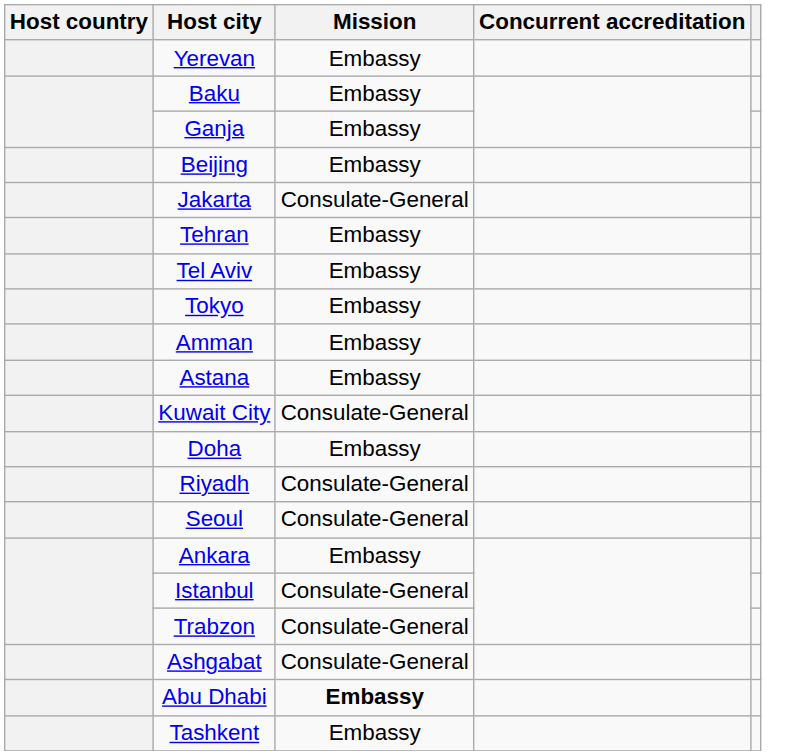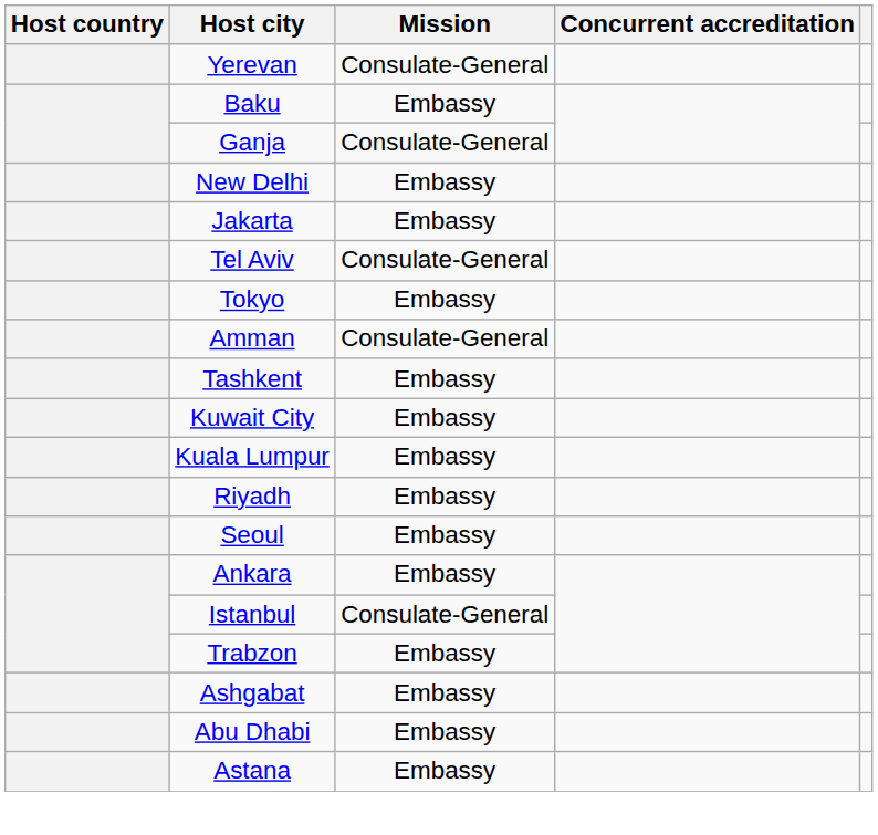 <table class="wikitable plainrowheaders" style="text-align:center;">
 <tr>
 <th scope="col">Host country</th>
 <th scope="col">Host city</th>
 <th scope="col">Mission</th>
 <th scope="col">Concurrent accreditation</th>
 <th scope="col"></th>
 </tr>
 <tr>
 <th scope="row"></th>
 <td><a href='#'>Yerevan</a></td>
-<td>Embassy</td>
+<td>Consulate-General</td>
 <td></td>
 <td></td>
 </tr>
 <tr>
 <th rowspan="2" scope="row"></th>
 <td><a href='#'>Baku</a></td>
 <td>Embassy</td>
 <td rowspan="2"></td>
 <td></td>
 </tr>
 <tr>
 <td><a href='#'>Ganja</a></td>
-<td>Embassy</td>
+<td>Consulate-General</td>
 <td></td>
 </tr>
 <tr>
 <th scope="row"></th>
-<td><a href='#'>Beijing</a></td>
+<td><a href='#'>New Delhi</a></td>
 <td>Embassy</td>
 <td></td>
 <td></td>
 </tr>
 <tr>
 <th scope="row"></th>
 <td><a href='#'>Jakarta</a></td>
-<td>Consulate-General</td>
-<td></td>
-<td></td>
-</tr>
-<tr>
-<th scope="row"></th>
-<td><a href='#'>Tehran</a></td>
 <td>Embassy</td>
 <td></td>
 <td></td>
 </tr>
 <tr>
 <th scope="row"></th>
 <td><a href='#'>Tel Aviv</a></td>
-<td>Embassy</td>
+<td>Consulate-General</td>
 <td></td>
 <td></td>
 </tr>
 <tr>
 <th scope="row"></th>
 <td><a href='#'>Tokyo</a></td>
 <td>Embassy</td>
 <td></td>
 <td></td>
 </tr>
 <tr>
 <th scope="row"></th>
 <td><a href='#'>Amman</a></td>
-<td>Embassy</td>
+<td>Consulate-General</td>
 <td></td>
 <td></td>
 </tr>
 <tr>
 <th scope="row"></th>
-<td><a href='#'>Astana</a></td>
+<td><a href='#'>Tashkent</a></td>
 <td>Embassy</td>
 <td></td>
 <td></td>
 </tr>
 <tr>
 <th scope="row"></th>
 <td><a href='#'>Kuwait City</a></td>
-<td>Consulate-General</td>
+<td>Embassy</td>
 <td></td>
 <td></td>
 </tr>
 <tr>
 <th scope="row"></th>
-<td><a href='#'>Doha</a></td>
+<td><a href='#'>Kuala Lumpur</a></td>
 <td>Embassy</td>
 <td></td>
 <td></td>
 </tr>
 <tr>
 <th scope="row"></th>
 <td><a href='#'>Riyadh</a></td>
-<td>Consulate-General</td>
+<td>Embassy</td>
 <td></td>
 <td></td>
 </tr>
 <tr>
 <th scope="row"></th>
 <td><a href='#'>Seoul</a></td>
-<td>Consulate-General</td>
+<td>Embassy</td>
 <td></td>
 <td></td>
 </tr>
 <tr>
 <th rowspan="3" scope="row"></th>
 <td><a href='#'>Ankara</a></td>
 <td>Embassy</td>
 <td rowspan="3"></td>
 <td></td>
 </tr>
 <tr>
 <td><a href='#'>Istanbul</a></td>
 <td>Consulate-General</td>
 <td></td>
 </tr>
 <tr>
 <td><a href='#'>Trabzon</a></td>
-<td>Consulate-General</td>
+<td>Embassy</td>
 <td></td>
 </tr>
 <tr>
 <th scope="row"></th>
 <td><a href='#'>Ashgabat</a></td>
-<td>Consulate-General</td>
+<td>Embassy</td>
 <td></td>
 <td></td>
 </tr>
 <tr>
 <th scope="row"></th>
 <td><a href='#'>Abu Dhabi</a></td>
-<td><strong>Embassy</strong></td>
+<td>Embassy</td>
 <td></td>
 <td></td>
 </tr>
 <tr>
 <th scope="row"></th>
-<td><a href='#'>Tashkent</a></td>
+<td><a href='#'>Astana</a></td>
 <td>Embassy</td>
 <td></td>
 <td></td>
 </tr>
 </table>
